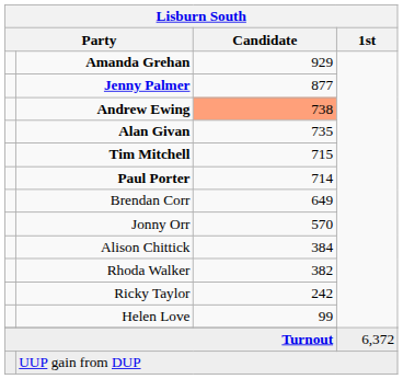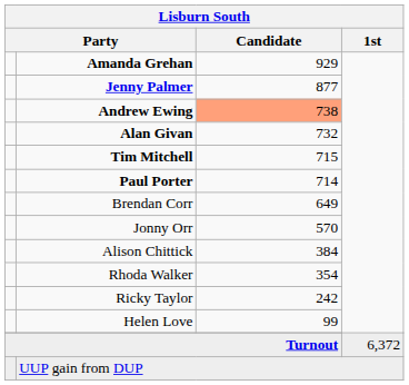 <table class="wikitable">
 <tr>
 <th colspan="4" align="center"><a href='#'>Lisburn South</a></th>
 </tr>
 <tr>
 <th colspan="2" align="center" width=200>Party</th>
 <th width=150>Candidate</th>
 <th width=60>1st </th>
 </tr>
 <tr>
 <td></td>
 <td align="right"><strong>Amanda Grehan</strong></td>
 <td align="right">929</td>
 </tr>
 <tr>
 <td></td>
 <td align="right"><strong><a href='#'>Jenny Palmer</a></strong></td>
 <td align="right">877</td>
 </tr>
 <tr>
 <td></td>
 <td align="right"><strong>Andrew Ewing</strong></td>
 <td align="right" style="background: lightsalmon;">738</td>
 </tr>
 <tr>
 <td></td>
 <td align="right"><strong>Alan Givan</strong></td>
-<td align="right">735</td>
+<td align="right">732</td>
 </tr>
 <tr>
 <td></td>
 <td align="right"><strong>Tim Mitchell</strong></td>
 <td align="right">715</td>
 </tr>
 <tr>
 <td></td>
 <td align="right"><strong>Paul Porter</strong></td>
 <td align="right">714</td>
 </tr>
 <tr>
 <td></td>
 <td align="right">Brendan Corr</td>
 <td align="right">649</td>
 </tr>
 <tr>
 <td></td>
 <td align="right">Jonny Orr</td>
 <td align="right">570</td>
 </tr>
 <tr>
 <td></td>
 <td align="right">Alison Chittick</td>
 <td align="right">384</td>
 </tr>
 <tr>
 <td></td>
 <td align="right">Rhoda Walker</td>
-<td align="right">382</td>
+<td align="right">354</td>
 </tr>
 <tr>
 <td></td>
 <td align="right">Ricky Taylor</td>
 <td align="right">242</td>
 </tr>
 <tr>
 <td></td>
 <td align="right">Helen Love</td>
 <td align="right">99</td>
 </tr>
 <tr>
 </tr>
 <tr bgcolor="EEEEEE">
 <td colspan=3 align="right"><strong><a href='#'>Turnout</a></strong></td>
 <td align="right">6,372</td>
 </tr>
 <tr bgcolor="EEEEEE">
 <td bgcolor=></td>
 <td colspan=4 bgcolor="EEEEEE"><a href='#'>UUP</a> gain from <a href='#'>DUP</a></td>
 </tr>
 </table>
